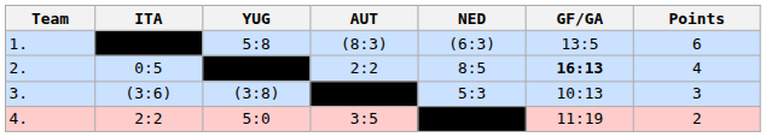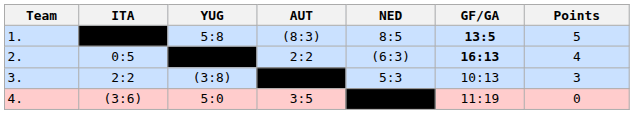 <table class="wikitable" bgcolor="#EFEFFF" width="50%">
 <tr bgcolor="#BCD2EE">
 <th>Team</th>
 <th>ITA</th>
 <th>YUG</th>
 <th>AUT</th>
 <th>NED</th>
 <th>GF/GA</th>
 <th>Points</th>
 </tr>
 <tr bgcolor="#CAE1FF" align="center">
 <td align="left">1. </td>
 <td style="background:#000000;"></td>
 <td>5:8</td>
 <td>(8:3)</td>
-<td>(6:3)</td>
-<td>13:5</td>
-<td>6</td>
+<td>8:5</td>
+<td><strong>13:5</strong></td>
+<td>5</td>
 </tr>
 <tr bgcolor="#CAE1FF" align="center">
 <td align="left">2. </td>
 <td>0:5</td>
 <td style="background:#000000;"></td>
 <td>2:2</td>
-<td>8:5</td>
+<td>(6:3)</td>
 <td><strong>16:13</strong></td>
 <td>4</td>
 </tr>
 <tr bgcolor="#CAE1FF" align="center">
 <td align="left">3. </td>
-<td>(3:6)</td>
+<td>2:2</td>
 <td>(3:8)</td>
 <td style="background:#000000;"></td>
 <td>5:3</td>
 <td>10:13</td>
 <td>3</td>
 </tr>
 <tr bgcolor="#ffcccc" align="center">
 <td align="left">4. </td>
-<td>2:2</td>
+<td>(3:6)</td>
 <td>5:0</td>
 <td>3:5</td>
 <td style="background:#000000;"></td>
 <td>11:19</td>
-<td>2</td>
+<td>0</td>
 </tr>
 </table>
